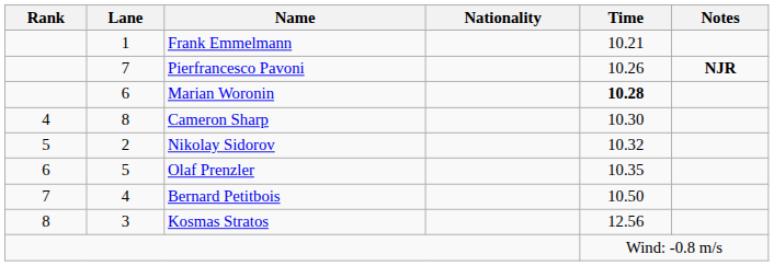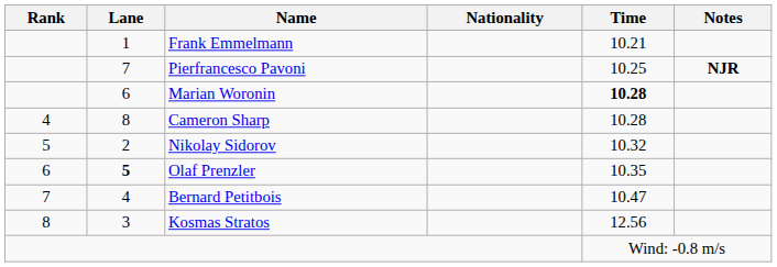 <table class="wikitable sortable" style="text-align:center;width: 60%">
 <tr>
 <th>Rank</th>
 <th>Lane</th>
 <th>Name</th>
 <th>Nationality</th>
 <th>Time</th>
 <th>Notes</th>
 </tr>
 <tr>
 <td></td>
 <td>1</td>
 <td align=left><a href='#'>Frank Emmelmann</a></td>
 <td align=left></td>
 <td>10.21</td>
 <td></td>
 </tr>
 <tr>
 <td></td>
 <td>7</td>
 <td align=left><a href='#'>Pierfrancesco Pavoni</a></td>
 <td align=left></td>
-<td>10.26</td>
+<td>10.25</td>
 <td><strong>NJR</strong></td>
 </tr>
 <tr>
 <td></td>
 <td>6</td>
 <td align=left><a href='#'>Marian Woronin</a></td>
 <td align=left></td>
 <td><strong>10.28</strong></td>
 <td></td>
 </tr>
 <tr>
 <td>4</td>
 <td>8</td>
 <td align=left><a href='#'>Cameron Sharp</a></td>
 <td align=left></td>
-<td>10.30</td>
+<td>10.28</td>
 <td></td>
 </tr>
 <tr>
 <td>5</td>
 <td>2</td>
 <td align=left><a href='#'>Nikolay Sidorov</a></td>
 <td align=left></td>
 <td>10.32</td>
 <td></td>
 </tr>
 <tr>
 <td>6</td>
-<td>5</td>
+<td><strong>5</strong></td>
 <td align=left><a href='#'>Olaf Prenzler</a></td>
 <td align=left></td>
 <td>10.35</td>
 <td></td>
 </tr>
 <tr>
 <td>7</td>
 <td>4</td>
 <td align=left><a href='#'>Bernard Petitbois</a></td>
 <td align=left></td>
-<td>10.50</td>
+<td>10.47</td>
 <td></td>
 </tr>
 <tr>
 <td>8</td>
 <td>3</td>
 <td align=left><a href='#'>Kosmas Stratos</a></td>
 <td align=left></td>
 <td>12.56</td>
 <td></td>
 </tr>
 <tr>
 <td colspan="4"></td>
 <td colspan="2">Wind: -0.8 m/s</td>
 </tr>
 </table>
